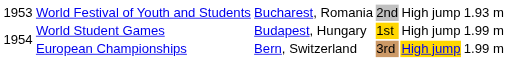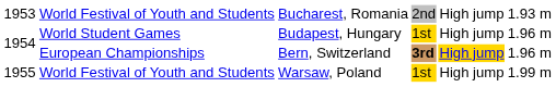 <table>
 <tr>
 <td>1953</td>
 <td><a href='#'>World Festival of Youth and Students</a></td>
 <td><a href='#'>Bucharest</a>, Romania</td>
 <td bgcolor=silver>2nd</td>
 <td>High jump</td>
 <td>1.93 m</td>
 </tr>
 <tr>
 <td rowspan=2>1954</td>
 <td><a href='#'>World Student Games</a></td>
 <td><a href='#'>Budapest</a>, Hungary</td>
 <td bgcolor=gold>1st</td>
 <td>High jump</td>
-<td>1.99 m</td>
+<td>1.96 m</td>
 </tr>
 <tr>
 <td><a href='#'>European Championships</a></td>
 <td><a href='#'>Bern</a>, Switzerland</td>
-<td bgcolor=cc9966>3rd</td>
+<td bgcolor=cc9966><strong>3rd</strong></td>
 <td style="background: gold;"><a href='#'>High jump</a></td>
+<td>1.96 m</td>
+</tr>
+<tr>
+<td>1955</td>
+<td><a href='#'>World Festival of Youth and Students</a></td>
+<td><a href='#'>Warsaw</a>, Poland</td>
+<td bgcolor=gold>1st</td>
+<td>High jump</td>
 <td>1.99 m</td>
 </tr>
 </table>
